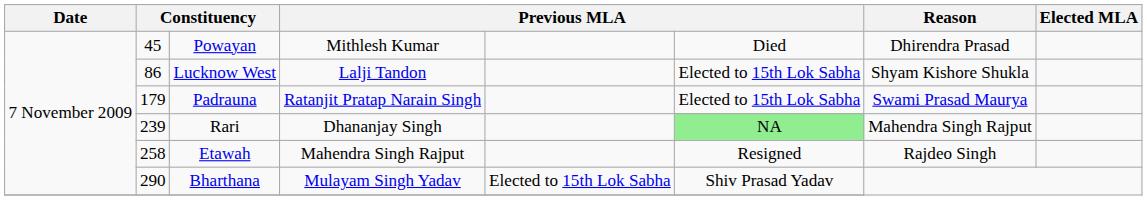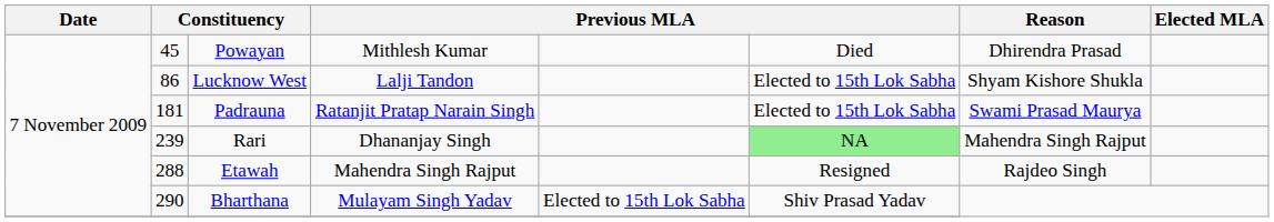 <table class="wikitable sortable" style="text-align:center;">
 <tr>
 <th>Date</th>
 <th colspan="2">Constituency</th>
 <th colspan="3">Previous MLA</th>
 <th>Reason</th>
 <th colspan="3">Elected MLA</th>
 </tr>
 <tr>
 <td rowspan=6>7 November 2009</td>
 <td>45</td>
 <td><a href='#'>Powayan</a></td>
 <td>Mithlesh Kumar</td>
 <td></td>
 <td>Died</td>
 <td>Dhirendra Prasad</td>
 <td></td>
 </tr>
 <tr>
 <td>86</td>
 <td><a href='#'>Lucknow West</a></td>
 <td><a href='#'>Lalji Tandon</a></td>
 <td></td>
 <td>Elected to <a href='#'>15th Lok Sabha</a></td>
 <td>Shyam Kishore Shukla</td>
 <td></td>
 </tr>
 <tr>
-<td>179</td>
+<td>181</td>
 <td><a href='#'>Padrauna</a></td>
 <td><a href='#'>Ratanjit Pratap Narain Singh</a></td>
 <td></td>
 <td>Elected to <a href='#'>15th Lok Sabha</a></td>
 <td><a href='#'>Swami Prasad Maurya</a></td>
 <td></td>
 </tr>
 <tr>
 <td>239</td>
 <td>Rari</td>
 <td>Dhananjay Singh</td>
 <td></td>
 <td style="background: lightgreen;">NA</td>
 <td>Mahendra Singh Rajput</td>
 </tr>
 <tr>
-<td>258</td>
+<td>288</td>
 <td><a href='#'>Etawah</a></td>
 <td>Mahendra Singh Rajput</td>
 <td></td>
 <td>Resigned</td>
 <td>Rajdeo Singh</td>
 <td></td>
 </tr>
 <tr>
 <td>290</td>
 <td><a href='#'>Bharthana</a></td>
 <td><a href='#'>Mulayam Singh Yadav</a></td>
 <td>Elected to <a href='#'>15th Lok Sabha</a></td>
 <td>Shiv Prasad Yadav</td>
 </tr>
 <tr>
 </tr>
 </table>
